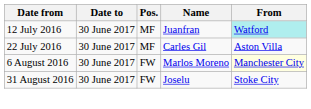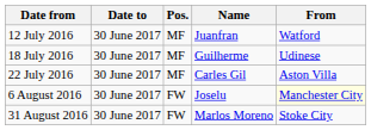 <table class="wikitable">
 <tr>
 <th>Date from</th>
 <th>Date to</th>
 <th>Pos.</th>
 <th>Name</th>
 <th>From</th>
 </tr>
 <tr>
 <td>12 July 2016</td>
 <td>30 June 2017</td>
 <td>MF</td>
 <td> <a href='#'>Juanfran</a></td>
-<td style="background: paleturquoise;"> <a href='#'>Watford</a></td>
+<td> <a href='#'>Watford</a></td>
+</tr>
+<tr>
+<td>18 July 2016</td>
+<td>30 June 2017</td>
+<td>MF</td>
+<td> <a href='#'>Guilherme</a></td>
+<td> <a href='#'>Udinese</a></td>
 </tr>
 <tr>
 <td>22 July 2016</td>
 <td>30 June 2017</td>
 <td>MF</td>
 <td> <a href='#'>Carles Gil</a></td>
 <td> <a href='#'>Aston Villa</a></td>
 </tr>
 <tr>
 <td>6 August 2016</td>
 <td>30 June 2017</td>
 <td>FW</td>
-<td> <a href='#'>Marlos Moreno</a></td>
+<td> <a href='#'>Joselu</a></td>
 <td style="background: lightyellow;"> <a href='#'>Manchester City</a></td>
 </tr>
 <tr>
 <td>31 August 2016</td>
 <td>30 June 2017</td>
 <td>FW</td>
-<td> <a href='#'>Joselu</a></td>
+<td> <a href='#'>Marlos Moreno</a></td>
 <td> <a href='#'>Stoke City</a></td>
 </tr>
 </table>
